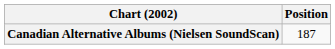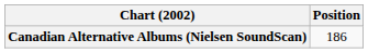 <table class="wikitable plainrowheaders">
 <tr>
 <th scope="col">Chart (2002)</th>
 <th scope="col">Position</th>
 </tr>
 <tr>
 <th scope="row">Canadian Alternative Albums (Nielsen SoundScan)</th>
-<td align=center>187</td>
+<td align=center>186</td>
 </tr>
 </table>
